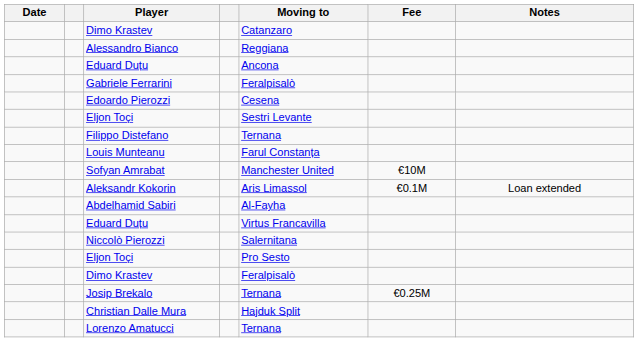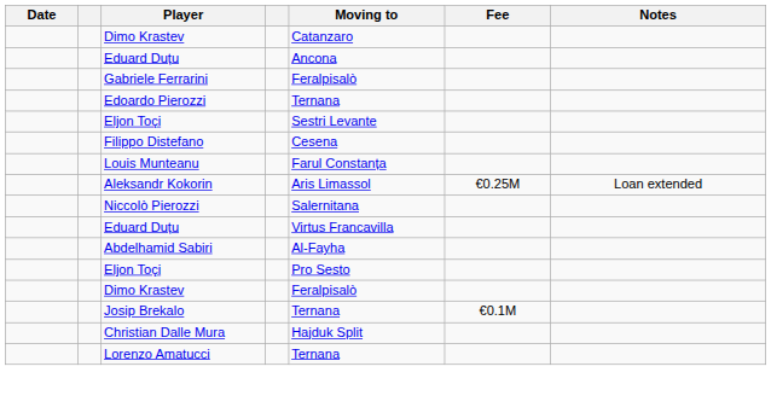 <table class="wikitable sortable">
 <tr>
 <th style="width:80px;">Date</th>
 <th style="width:20px;"></th>
 <th style="width:190px;">Player</th>
 <th style="width:20px;"></th>
 <th style="width:180px;">Moving to</th>
 <th style="width:120px;" class="unsortable">Fee</th>
 <th style="width:250px;" class="unsortable">Notes</th>
 </tr>
 <tr>
 <td></td>
 <td align="center"></td>
 <td> <a href='#'>Dimo Krastev</a></td>
 <td align="center"></td>
 <td> <a href='#'>Catanzaro</a></td>
-<td align="center"></td>
-<td align="center"></td>
-</tr>
-<tr>
-<td></td>
-<td align="center"></td>
-<td> <a href='#'>Alessandro Bianco</a></td>
-<td align="center"></td>
-<td> <a href='#'>Reggiana</a></td>
 <td align="center"></td>
 <td align="center"></td>
 </tr>
 <tr>
 <td></td>
 <td align="center"></td>
 <td> <a href='#'>Eduard Duțu</a></td>
 <td align="center"></td>
 <td> <a href='#'>Ancona</a></td>
 <td align="center"></td>
 <td align="center"></td>
 </tr>
 <tr>
 <td></td>
 <td align="center"></td>
 <td> <a href='#'>Gabriele Ferrarini</a></td>
 <td align="center"></td>
 <td> <a href='#'>Feralpisalò</a></td>
 <td align="center"></td>
 <td align="center"></td>
 </tr>
 <tr>
 <td></td>
 <td align="center"></td>
 <td> <a href='#'>Edoardo Pierozzi</a></td>
 <td align="center"></td>
-<td> <a href='#'>Cesena</a></td>
+<td> <a href='#'>Ternana</a></td>
 <td align="center"></td>
 <td align="center"></td>
 </tr>
 <tr>
 <td></td>
 <td align="center"></td>
 <td> <a href='#'>Eljon Toçi</a></td>
 <td align="center"></td>
 <td> <a href='#'>Sestri Levante</a></td>
 <td align="center"></td>
 <td align="center"></td>
 </tr>
 <tr>
 <td></td>
 <td align="center"></td>
 <td> <a href='#'>Filippo Distefano</a></td>
 <td align="center"></td>
-<td> <a href='#'>Ternana</a></td>
+<td> <a href='#'>Cesena</a></td>
 <td align="center"></td>
 <td align="center"></td>
 </tr>
 <tr>
 <td></td>
 <td align="center"></td>
 <td> <a href='#'>Louis Munteanu</a></td>
 <td align="center"></td>
 <td> <a href='#'>Farul Constanța</a></td>
 <td align="center"></td>
 <td align="center"></td>
 </tr>
 <tr>
 <td></td>
 <td align="center"></td>
-<td> <a href='#'>Sofyan Amrabat</a></td>
-<td align="center"></td>
-<td> <a href='#'>Manchester United</a></td>
-<td align="center">€10M</td>
-<td align="center"></td>
-</tr>
-<tr>
-<td></td>
-<td align="center"></td>
 <td> <a href='#'>Aleksandr Kokorin</a></td>
 <td align="center"></td>
 <td> <a href='#'>Aris Limassol</a></td>
-<td align="center">€0.1M</td>
+<td align="center">€0.25M</td>
 <td align="center">Loan extended</td>
 </tr>
 <tr>
 <td></td>
 <td align="center"></td>
-<td> <a href='#'>Abdelhamid Sabiri</a></td>
+<td> <a href='#'>Niccolò Pierozzi</a></td>
 <td align="center"></td>
-<td> <a href='#'>Al-Fayha</a></td>
+<td> <a href='#'>Salernitana</a></td>
 <td align="center"></td>
 <td align="center"></td>
 </tr>
 <tr>
 <td></td>
 <td align="center"></td>
 <td> <a href='#'>Eduard Duțu</a></td>
 <td align="center"></td>
 <td> <a href='#'>Virtus Francavilla</a></td>
 <td align="center"></td>
 <td align="center"></td>
 </tr>
 <tr>
 <td></td>
 <td align="center"></td>
-<td> <a href='#'>Niccolò Pierozzi</a></td>
+<td> <a href='#'>Abdelhamid Sabiri</a></td>
 <td align="center"></td>
-<td> <a href='#'>Salernitana</a></td>
+<td> <a href='#'>Al-Fayha</a></td>
 <td align="center"></td>
 <td align="center"></td>
 </tr>
 <tr>
 <td></td>
 <td align="center"></td>
 <td> <a href='#'>Eljon Toçi</a></td>
 <td align="center"></td>
 <td> <a href='#'>Pro Sesto</a></td>
 <td align="center"></td>
 <td align="center"></td>
 </tr>
 <tr>
 <td></td>
 <td align="center"></td>
 <td> <a href='#'>Dimo Krastev</a></td>
 <td align="center"></td>
 <td> <a href='#'>Feralpisalò</a></td>
 <td align="center"></td>
 <td align="center"></td>
 </tr>
 <tr>
 <td></td>
 <td align="center"></td>
 <td> <a href='#'>Josip Brekalo</a></td>
 <td align="center"></td>
 <td> <a href='#'>Ternana</a></td>
-<td align="center">€0.25M</td>
+<td align="center">€0.1M</td>
 <td align="center"></td>
 </tr>
 <tr>
 <td></td>
 <td align="center"></td>
 <td> <a href='#'>Christian Dalle Mura</a></td>
 <td align="center"></td>
 <td> <a href='#'>Hajduk Split</a></td>
 <td align="center"></td>
 <td align="center"></td>
 </tr>
 <tr>
 <td></td>
 <td align="center"></td>
 <td> <a href='#'>Lorenzo Amatucci</a></td>
 <td align="center"></td>
 <td> <a href='#'>Ternana</a></td>
 <td align="center"></td>
 <td align="center"></td>
 </tr>
 </table>
